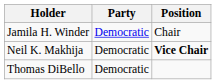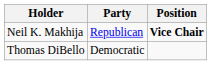 <table class="wikitable">
 <tr>
 <th>Holder</th>
 <th>Party</th>
 <th>Position</th>
 </tr>
 <tr>
-<td>Jamila H. Winder</td>
-<td><a href='#'>Democratic</a></td>
-<td>Chair</td>
-</tr>
-<tr>
 <td>Neil K. Makhija</td>
-<td>Democratic</td>
+<td><a href='#'>Republican</a></td>
 <td><strong>Vice Chair</strong></td>
 </tr>
 <tr>
 <td>Thomas DiBello</td>
 <td>Democratic</td>
 <td></td>
 </tr>
 </table>
